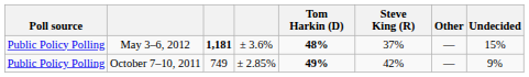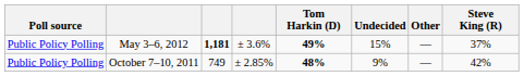 <table class="wikitable" style="text-align:center">
 <tr valign= bottom>
 <th>Poll source</th>
 <th></th>
 <th></th>
 <th></th>
 <th style="width:100px;">Tom<br>Harkin (D)</th>
+<th>Undecided</th>
+<th>Other</th>
 <th style="width:100px;">Steve<br>King (R)</th>
-<th>Other</th>
-<th>Undecided</th>
 </tr>
 <tr>
 <td align=left><a href='#'>Public Policy Polling</a></td>
 <td>May 3–6, 2012</td>
 <td><strong>1,181</strong></td>
 <td>± 3.6%</td>
-<td><strong>48%</strong></td>
+<td><strong>49%</strong></td>
+<td>15%</td>
+<td>—</td>
 <td>37%</td>
-<td>—</td>
-<td>15%</td>
 </tr>
 <tr>
 <td align=left><a href='#'>Public Policy Polling</a></td>
 <td>October 7–10, 2011</td>
 <td>749</td>
 <td>± 2.85%</td>
-<td><strong>49%</strong></td>
+<td><strong>48%</strong></td>
+<td>9%</td>
+<td>—</td>
 <td>42%</td>
-<td>—</td>
-<td>9%</td>
 </tr>
 </table>
